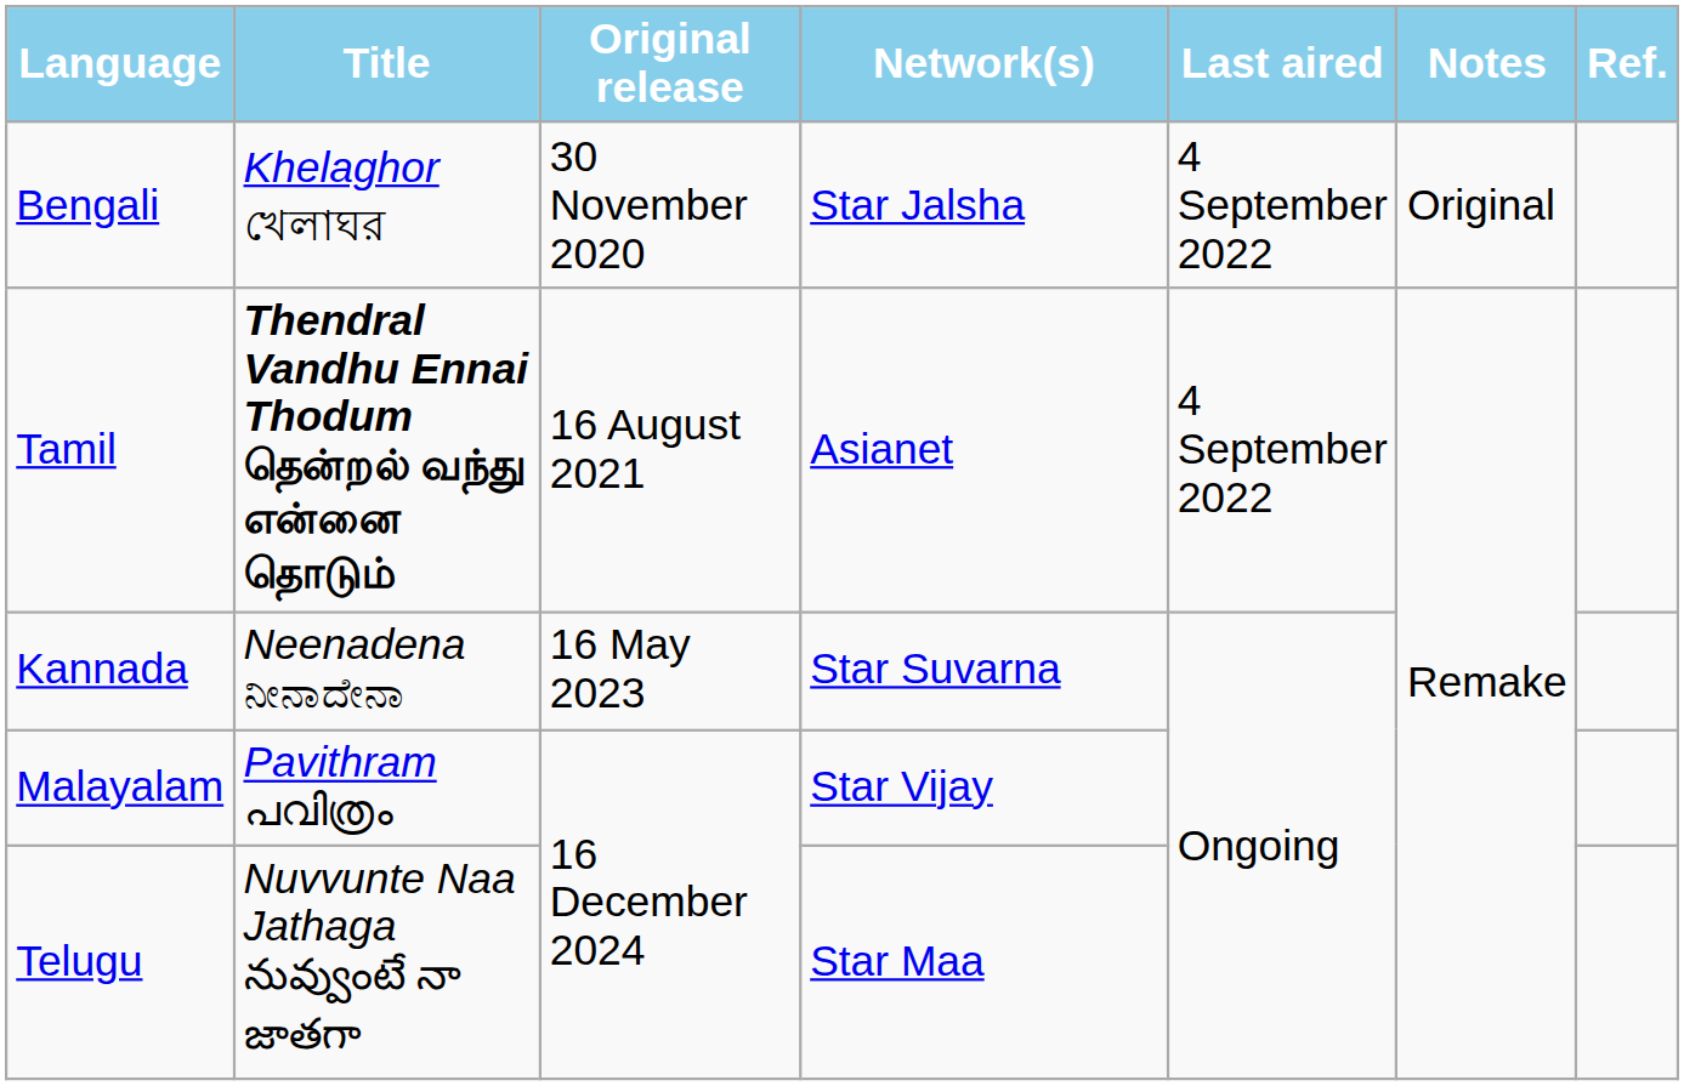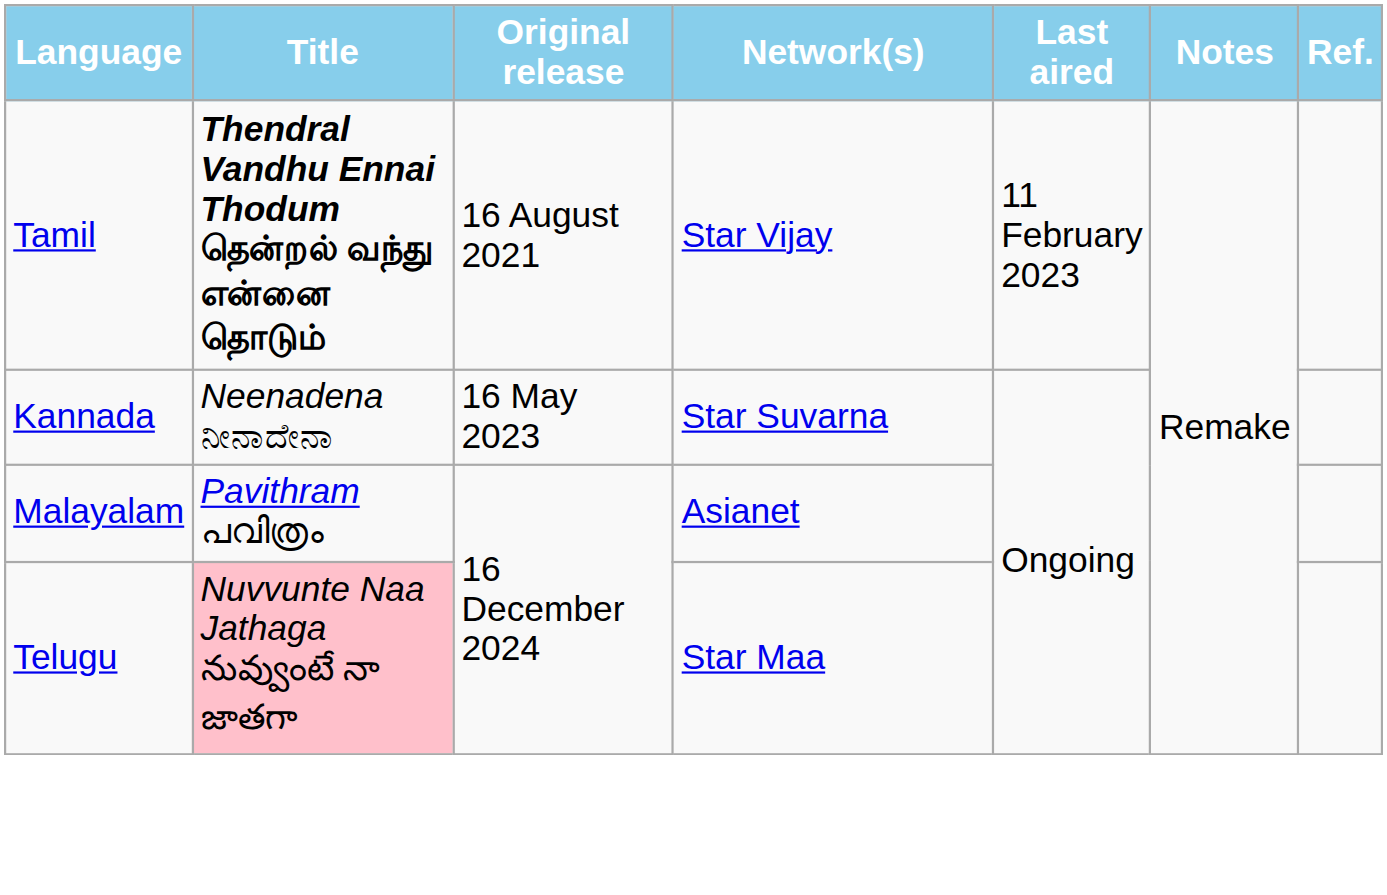 <table class="wikitable" style="width: 100%; margin-right: 0;">
 <tr style="color:white">
 <th style="background:#87CEEB; width:10%;">Language</th>
 <th style="background:#87CEEB; width:25%;">Title</th>
 <th style="background:#87CEEB; width:20%;">Original release</th>
 <th style="background:#87CEEB; width:35%;">Network(s)</th>
 <th style="background:#87CEEB; width:30%;">Last aired</th>
 <th style="background:#87CEEB; width:15%;">Notes</th>
 <th style="background:#87CEEB; width:15%;">Ref.</th>
 </tr>
 <tr>
-<td><a href='#'>Bengali</a></td>
-<td><em><a href='#'>Khelaghor</a></em> <br> খেলাঘর</td>
-<td>30 November 2020</td>
-<td><a href='#'>Star Jalsha</a></td>
-<td>4 September 2022</td>
-<td>Original</td>
-<td></td>
-</tr>
-<tr>
 <td><a href='#'>Tamil</a></td>
 <td><strong><em>Thendral Vandhu Ennai Thodum</em> <br> தென்றல் வந்து என்னை தொடும்</strong></td>
 <td>16 August 2021</td>
-<td><a href='#'>Asianet</a></td>
-<td>4 September 2022</td>
+<td><a href='#'>Star Vijay</a></td>
+<td>11 February 2023</td>
 <td rowspan="4">Remake</td>
 <td></td>
 </tr>
 <tr>
 <td><a href='#'>Kannada</a></td>
 <td><em>Neenadena</em> <br> ನೀನಾದೇನಾ</td>
 <td>16 May 2023</td>
 <td><a href='#'>Star Suvarna</a></td>
 <td rowspan="3">Ongoing</td>
 <td></td>
 </tr>
 <tr>
 <td><a href='#'>Malayalam</a></td>
 <td><em><a href='#'>Pavithram</a></em> <br> പവിത്രം</td>
 <td rowspan="2">16 December 2024</td>
-<td><a href='#'>Star Vijay</a></td>
+<td><a href='#'>Asianet</a></td>
 <td></td>
 </tr>
 <tr>
 <td><a href='#'>Telugu</a></td>
-<td><em>Nuvvunte Naa Jathaga</em> <br> నువ్వుంటే నా జాతగా</td>
+<td style="background: pink;"><em>Nuvvunte Naa Jathaga</em> <br> నువ్వుంటే నా జాతగా</td>
 <td><a href='#'>Star Maa</a></td>
 <td></td>
 </tr>
 </table>
